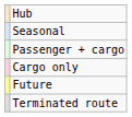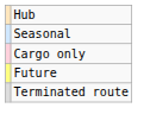 <table class="wikitable">
 <tr>
 <td style="background:#ffe6bd;"></td>
 <td>Hub</td>
 </tr>
 <tr>
 <td style="background:#d0e7ff;"></td>
 <td>Seasonal</td>
-</tr>
-<tr>
-<td style="background:#dfd;"></td>
-<td>Passenger + cargo</td>
 </tr>
 <tr>
 <td style="background:#ffd1dc;"></td>
 <td>Cargo only</td>
 </tr>
 <tr>
 <td style="background:#ffff80;"></td>
 <td>Future</td>
 </tr>
 <tr>
 <td style="background:#ddd;"></td>
 <td>Terminated route</td>
 </tr>
 </table>
